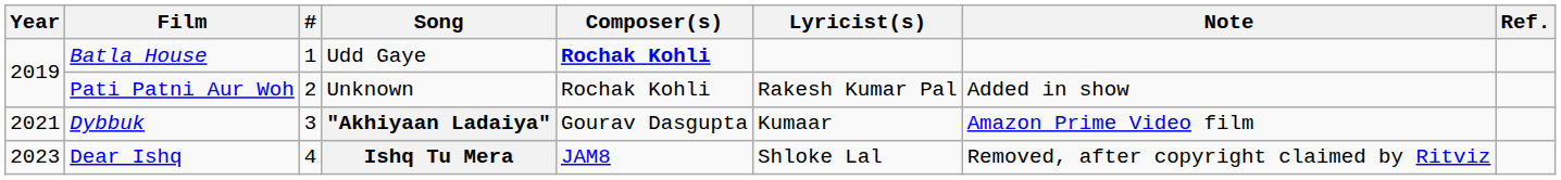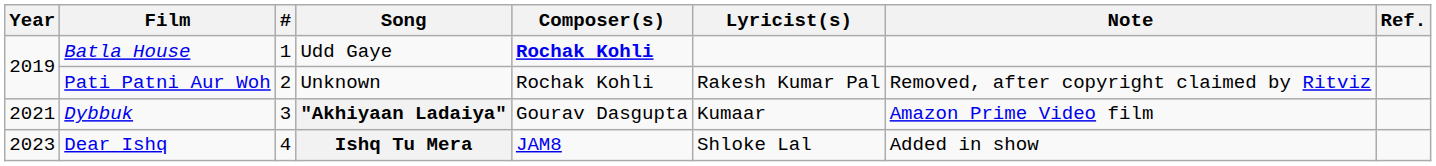 <table class="wikitable plainrowheaders">
 <tr>
 <th scope="col">Year</th>
 <th scope="col">Film</th>
 <th>#</th>
 <th scope="col">Song</th>
 <th scope="col">Composer(s)</th>
 <th scope="col">Lyricist(s)</th>
 <th scope="col">Note</th>
 <th scope="col">Ref.</th>
 </tr>
 <tr>
 <td rowspan="2">2019</td>
 <td><em><a href='#'>Batla House</a></em></td>
 <td>1</td>
 <td>Udd Gaye</td>
 <td><strong><a href='#'>Rochak Kohli</a></strong></td>
 <td></td>
 <td></td>
 <td></td>
 </tr>
 <tr>
 <td><a href='#'>Pati Patni Aur Woh</a></td>
 <td>2</td>
 <td>Unknown</td>
 <td>Rochak Kohli</td>
 <td>Rakesh Kumar Pal</td>
-<td>Added in show</td>
+<td>Removed, after copyright claimed by <a href='#'>Ritviz</a></td>
 <td></td>
 </tr>
 <tr>
 <td>2021</td>
 <td><em><a href='#'>Dybbuk</a></em></td>
 <td>3</td>
 <th scope=row>"Akhiyaan Ladaiya"</th>
 <td>Gourav Dasgupta</td>
 <td>Kumaar</td>
 <td><a href='#'>Amazon Prime Video</a> film</td>
 <td></td>
 </tr>
 <tr>
 <td>2023</td>
 <td><a href='#'>Dear Ishq</a></td>
 <td>4</td>
 <th>Ishq Tu Mera</th>
 <td><a href='#'>JAM8</a></td>
 <td>Shloke Lal</td>
-<td>Removed, after copyright claimed by <a href='#'>Ritviz</a></td>
+<td>Added in show</td>
 <td></td>
 </tr>
 </table>
